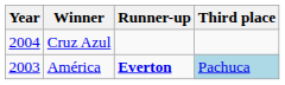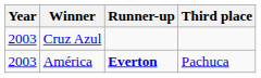 <table class="wikitable">
 <tr>
 <th>Year</th>
 <th>Winner</th>
 <th>Runner-up</th>
 <th>Third place</th>
 </tr>
 <tr>
-<td><a href='#'>2004</a></td>
+<td><a href='#'>2003</a></td>
 <td> <a href='#'>Cruz Azul</a></td>
 <td></td>
 <td></td>
 </tr>
 <tr>
 <td><a href='#'>2003</a></td>
 <td> <a href='#'>América</a></td>
 <td><strong> <a href='#'>Everton</a></strong></td>
-<td style="background: lightblue;"> <a href='#'>Pachuca</a></td>
+<td> <a href='#'>Pachuca</a></td>
 </tr>
 </table>
